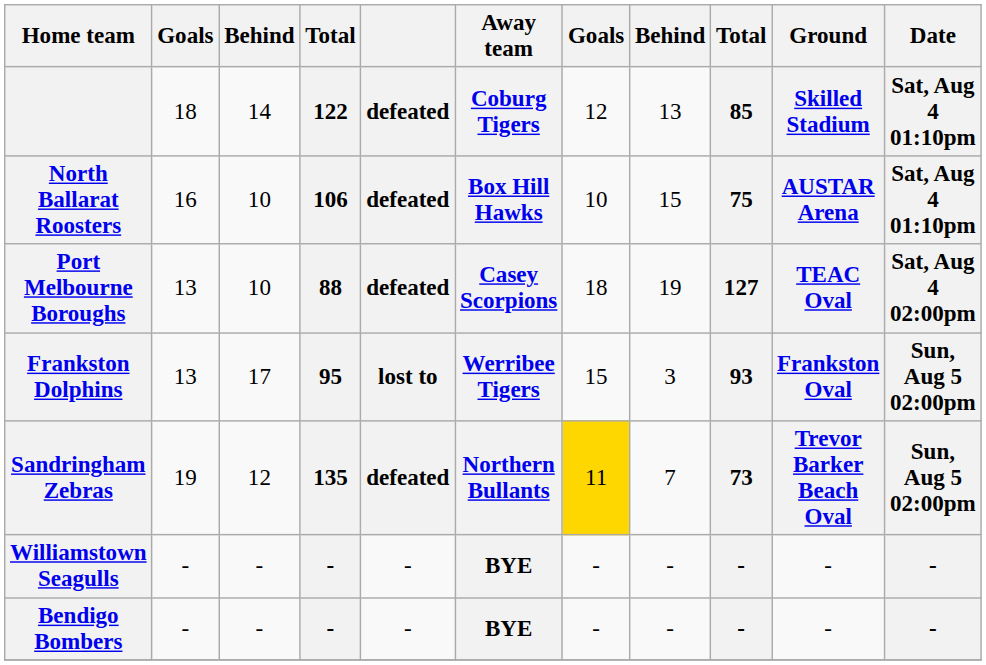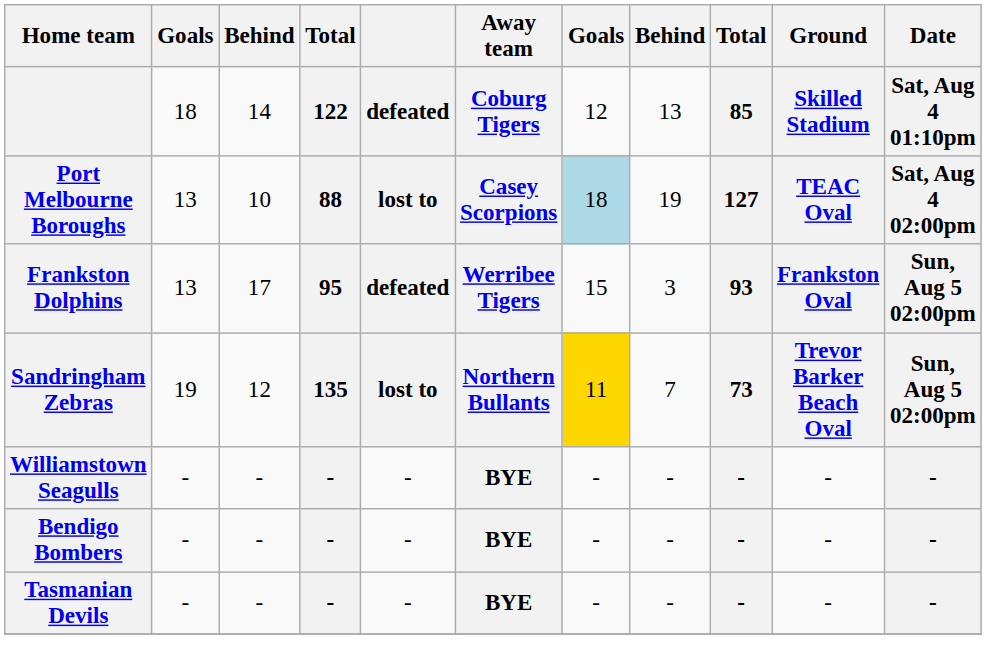 <table class="wikitable">
 <tr>
 <th align=center>Home team</th>
 <th align=center>Goals</th>
 <th align=center>Behind</th>
 <th align=center>Total</th>
 <th align=center></th>
 <th align=center>Away team</th>
 <th align=center>Goals</th>
 <th align=center>Behind</th>
 <th align=center>Total</th>
 <th align=center>Ground</th>
 <th align=center>Date</th>
 </tr>
 <tr>
 <th align=center></th>
 <td align=center>18</td>
 <td align=center>14</td>
 <th align=center>122</th>
 <th align=center>defeated</th>
 <th align=center><a href='#'>Coburg Tigers</a></th>
 <td align=center>12</td>
 <td align=center>13</td>
 <th align=center>85</th>
 <th align=center><a href='#'>Skilled Stadium</a></th>
 <th align=center>Sat, Aug 4 01:10pm</th>
 </tr>
 <tr>
-<th align=center><a href='#'>North Ballarat Roosters</a></th>
-<td align=center>16</td>
-<td align=center>10</td>
-<th align=center>106</th>
-<th align=center>defeated</th>
-<th align=center><a href='#'>Box Hill Hawks</a></th>
-<td align=center>10</td>
-<td align=center>15</td>
-<th align=center>75</th>
-<th align=center><a href='#'>AUSTAR Arena</a></th>
-<th align=center>Sat, Aug 4 01:10pm</th>
-</tr>
-<tr>
 <th align=center><a href='#'>Port Melbourne Boroughs</a></th>
 <td align=center>13</td>
 <td align=center>10</td>
 <th align=center>88</th>
-<th align=center>defeated</th>
+<th align=center>lost to</th>
 <th align=center><a href='#'>Casey Scorpions</a></th>
-<td align=center>18</td>
+<td align=center style="background: lightblue;">18</td>
 <td align=center>19</td>
 <th align=center>127</th>
 <th align=center><a href='#'>TEAC Oval</a></th>
 <th align=center>Sat, Aug 4 02:00pm</th>
 </tr>
 <tr>
 <th align=center><a href='#'>Frankston Dolphins</a></th>
 <td align=center>13</td>
 <td align=center>17</td>
 <th align=center>95</th>
-<th align=center>lost to</th>
+<th align=center>defeated</th>
 <th align=center><a href='#'>Werribee Tigers</a></th>
 <td align=center>15</td>
 <td align=center>3</td>
 <th align=center>93</th>
 <th align=center><a href='#'>Frankston Oval</a></th>
 <th align=center>Sun, Aug 5 02:00pm</th>
 </tr>
 <tr>
 <th align=center><a href='#'>Sandringham Zebras</a></th>
 <td align=center>19</td>
 <td align=center>12</td>
 <th align=center>135</th>
-<th align=center>defeated</th>
+<th align=center>lost to</th>
 <th align=center><a href='#'>Northern Bullants</a></th>
 <td align=center style="background: gold;">11</td>
 <td align=center>7</td>
 <th align=center>73</th>
 <th align=center><a href='#'>Trevor Barker Beach Oval</a></th>
 <th align=center>Sun, Aug 5 02:00pm</th>
 </tr>
 <tr>
 <th align=center><a href='#'>Williamstown Seagulls</a></th>
 <td align=center>-</td>
 <td align=center>-</td>
 <th align=center>-</th>
 <td align=center>-</td>
 <th align=center>BYE</th>
 <td align=center>-</td>
 <td align=center>-</td>
 <th align=center>-</th>
 <td align=center>-</td>
 <th align=center>-</th>
 </tr>
 <tr>
 <th align=center><a href='#'>Bendigo Bombers</a></th>
 <td align=center>-</td>
 <td align=center>-</td>
 <th align=center>-</th>
 <td align=center>-</td>
 <th align=center>BYE</th>
 <td align=center>-</td>
 <td align=center>-</td>
 <th align=center>-</th>
 <td align=center>-</td>
 <th align=center>-</th>
 </tr>
 <tr>
+<th align=center><a href='#'>Tasmanian Devils</a></th>
+<td align=center>-</td>
+<td align=center>-</td>
+<th align=center>-</th>
+<td align=center>-</td>
+<th align=center>BYE</th>
+<td align=center>-</td>
+<td align=center>-</td>
+<th align=center>-</th>
+<td align=center>-</td>
+<th align=center>-</th>
+</tr>
+<tr>
 </tr>
 </table>
